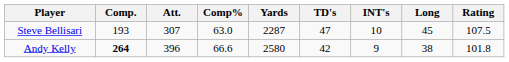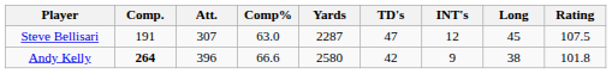 <table class="wikitable sortable">
 <tr>
 <th bgcolor="#DDDDFF" width="16%">Player</th>
 <th bgcolor="#DDDDFF" width="9%">Comp.</th>
 <th bgcolor="#DDDDFF" width="9%">Att.</th>
 <th bgcolor="#DDDDFF" width="9%">Comp%</th>
 <th bgcolor="#DDDDFF" width="9%">Yards</th>
 <th bgcolor="#DDDDFF" width="9%">TD's</th>
 <th bgcolor="#DDDDFF" width="9%">INT's</th>
 <th bgcolor="#DDDDFF" width="9%">Long</th>
 <th bgcolor="#DDDDFF" width="9%">Rating</th>
 </tr>
 <tr align="center">
 <td><a href='#'>Steve Bellisari</a></td>
-<td>193</td>
+<td>191</td>
 <td>307</td>
 <td>63.0</td>
 <td>2287</td>
 <td>47</td>
-<td>10</td>
+<td>12</td>
 <td>45</td>
 <td>107.5</td>
 </tr>
 <tr align="center">
 <td><a href='#'>Andy Kelly</a></td>
 <td><strong>264</strong></td>
 <td>396</td>
 <td>66.6</td>
 <td>2580</td>
 <td>42</td>
 <td>9</td>
 <td>38</td>
 <td>101.8</td>
 </tr>
 </table>
